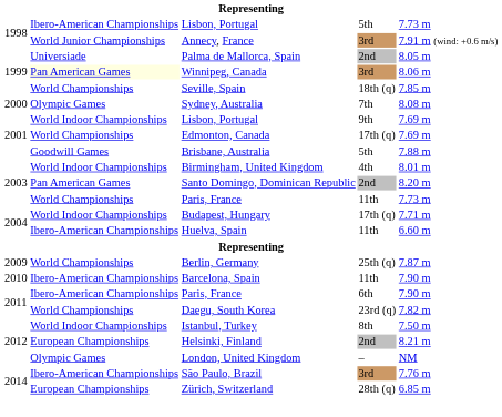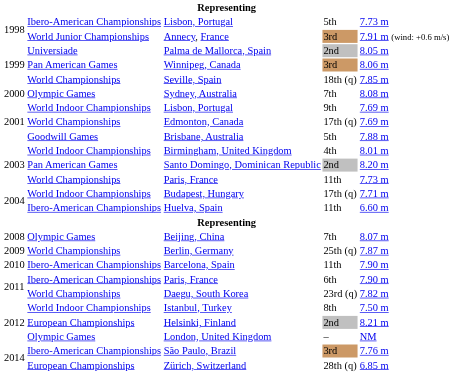 <table>
 <tr>
 <th colspan="5">Representing </th>
 </tr>
 <tr>
 <td rowspan=2>1998</td>
 <td><a href='#'>Ibero-American Championships</a></td>
 <td><a href='#'>Lisbon, Portugal</a></td>
 <td>5th</td>
 <td><a href='#'>7.73 m</a></td>
 </tr>
 <tr>
 <td><a href='#'>World Junior Championships</a></td>
 <td><a href='#'>Annecy</a>, <a href='#'>France</a></td>
 <td bgcolor=cc9966>3rd</td>
 <td><a href='#'>7.91 m</a>  <small>(wind: +0.6 m/s)</small></td>
 </tr>
 <tr>
 <td rowspan=3>1999</td>
 <td><a href='#'>Universiade</a></td>
 <td><a href='#'>Palma de Mallorca, Spain</a></td>
 <td bgcolor=silver>2nd</td>
 <td><a href='#'>8.05 m</a></td>
 </tr>
 <tr>
-<td style="background: lightyellow;"><a href='#'>Pan American Games</a></td>
+<td><a href='#'>Pan American Games</a></td>
 <td><a href='#'>Winnipeg, Canada</a></td>
 <td bgcolor=cc9966>3rd</td>
 <td><a href='#'>8.06 m</a></td>
 </tr>
 <tr>
 <td><a href='#'>World Championships</a></td>
 <td><a href='#'>Seville, Spain</a></td>
 <td>18th (q)</td>
 <td><a href='#'>7.85 m</a></td>
 </tr>
 <tr>
 <td>2000</td>
 <td><a href='#'>Olympic Games</a></td>
 <td><a href='#'>Sydney, Australia</a></td>
 <td>7th</td>
 <td><a href='#'>8.08 m</a></td>
 </tr>
 <tr>
 <td rowspan=3>2001</td>
 <td><a href='#'>World Indoor Championships</a></td>
 <td><a href='#'>Lisbon, Portugal</a></td>
 <td>9th</td>
 <td><a href='#'>7.69 m</a></td>
 </tr>
 <tr>
 <td><a href='#'>World Championships</a></td>
 <td><a href='#'>Edmonton, Canada</a></td>
 <td>17th (q)</td>
 <td><a href='#'>7.69 m</a></td>
 </tr>
 <tr>
 <td><a href='#'>Goodwill Games</a></td>
 <td><a href='#'>Brisbane, Australia</a></td>
 <td>5th</td>
 <td><a href='#'>7.88 m</a></td>
 </tr>
 <tr>
 <td rowspan=3>2003</td>
 <td><a href='#'>World Indoor Championships</a></td>
 <td><a href='#'>Birmingham, United Kingdom</a></td>
 <td>4th</td>
 <td><a href='#'>8.01 m</a></td>
 </tr>
 <tr>
 <td><a href='#'>Pan American Games</a></td>
 <td><a href='#'>Santo Domingo, Dominican Republic</a></td>
 <td bgcolor=silver>2nd</td>
 <td><a href='#'>8.20 m</a></td>
 </tr>
 <tr>
 <td><a href='#'>World Championships</a></td>
 <td><a href='#'>Paris, France</a></td>
 <td>11th</td>
 <td><a href='#'>7.73 m</a></td>
 </tr>
 <tr>
 <td rowspan=2>2004</td>
 <td><a href='#'>World Indoor Championships</a></td>
 <td><a href='#'>Budapest, Hungary</a></td>
 <td>17th (q)</td>
 <td><a href='#'>7.71 m</a></td>
 </tr>
 <tr>
 <td><a href='#'>Ibero-American Championships</a></td>
 <td><a href='#'>Huelva, Spain</a></td>
 <td>11th</td>
 <td><a href='#'>6.60 m</a></td>
 </tr>
 <tr>
 <th colspan="5">Representing </th>
 </tr>
 <tr>
+<td>2008</td>
+<td><a href='#'>Olympic Games</a></td>
+<td><a href='#'>Beijing, China</a></td>
+<td>7th</td>
+<td><a href='#'>8.07 m</a></td>
+</tr>
+<tr>
 <td>2009</td>
 <td><a href='#'>World Championships</a></td>
 <td><a href='#'>Berlin, Germany</a></td>
 <td>25th (q)</td>
 <td><a href='#'>7.87 m</a></td>
 </tr>
 <tr>
 <td>2010</td>
 <td><a href='#'>Ibero-American Championships</a></td>
 <td><a href='#'>Barcelona, Spain</a></td>
 <td>11th</td>
 <td><a href='#'>7.90 m</a></td>
 </tr>
 <tr>
 <td rowspan=2>2011</td>
 <td><a href='#'>Ibero-American Championships</a></td>
 <td><a href='#'>Paris, France</a></td>
 <td>6th</td>
 <td><a href='#'>7.90 m</a></td>
 </tr>
 <tr>
 <td><a href='#'>World Championships</a></td>
 <td><a href='#'>Daegu, South Korea</a></td>
 <td>23rd (q)</td>
 <td><a href='#'>7.82 m</a></td>
 </tr>
 <tr>
 <td rowspan=3>2012</td>
 <td><a href='#'>World Indoor Championships</a></td>
 <td><a href='#'>Istanbul, Turkey</a></td>
 <td>8th</td>
 <td><a href='#'>7.50 m</a></td>
 </tr>
 <tr>
 <td><a href='#'>European Championships</a></td>
 <td><a href='#'>Helsinki, Finland</a></td>
 <td bgcolor=silver>2nd</td>
 <td><a href='#'>8.21 m</a></td>
 </tr>
 <tr>
 <td><a href='#'>Olympic Games</a></td>
 <td><a href='#'>London, United Kingdom</a></td>
 <td>–</td>
 <td><a href='#'>NM</a></td>
 </tr>
 <tr>
 <td rowspan=2>2014</td>
 <td><a href='#'>Ibero-American Championships</a></td>
 <td><a href='#'>São Paulo, Brazil</a></td>
 <td bgcolor=cc9966>3rd</td>
 <td><a href='#'>7.76 m</a></td>
 </tr>
 <tr>
 <td><a href='#'>European Championships</a></td>
 <td><a href='#'>Zürich, Switzerland</a></td>
 <td>28th (q)</td>
 <td><a href='#'>6.85 m</a></td>
 </tr>
 </table>
